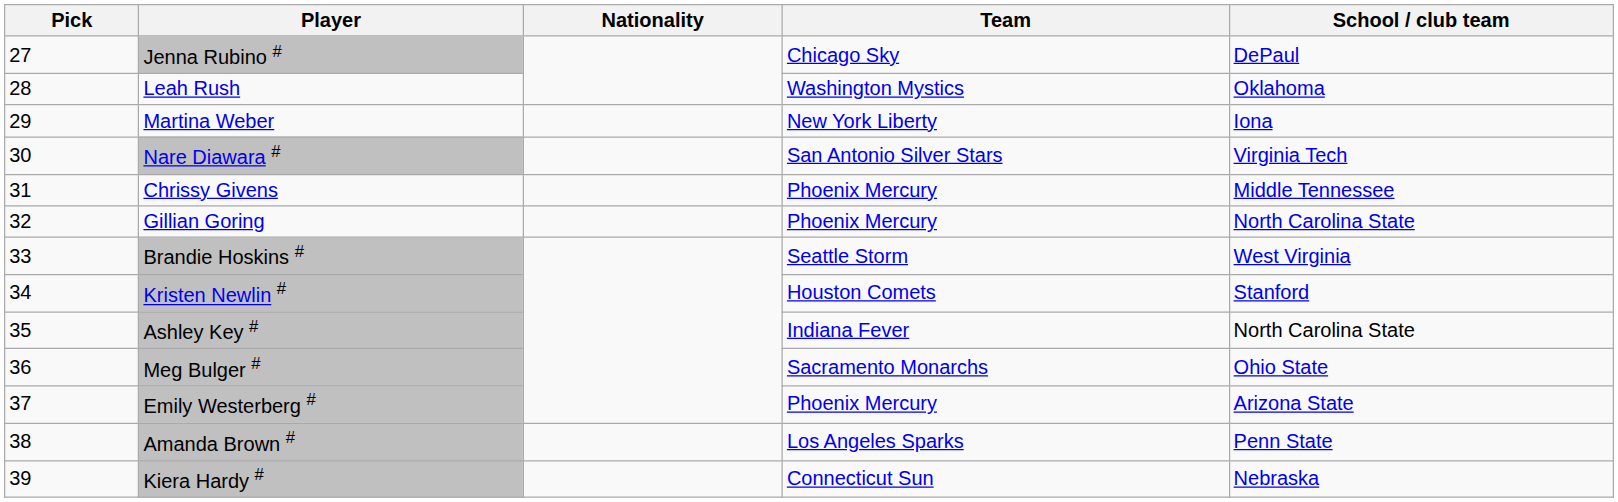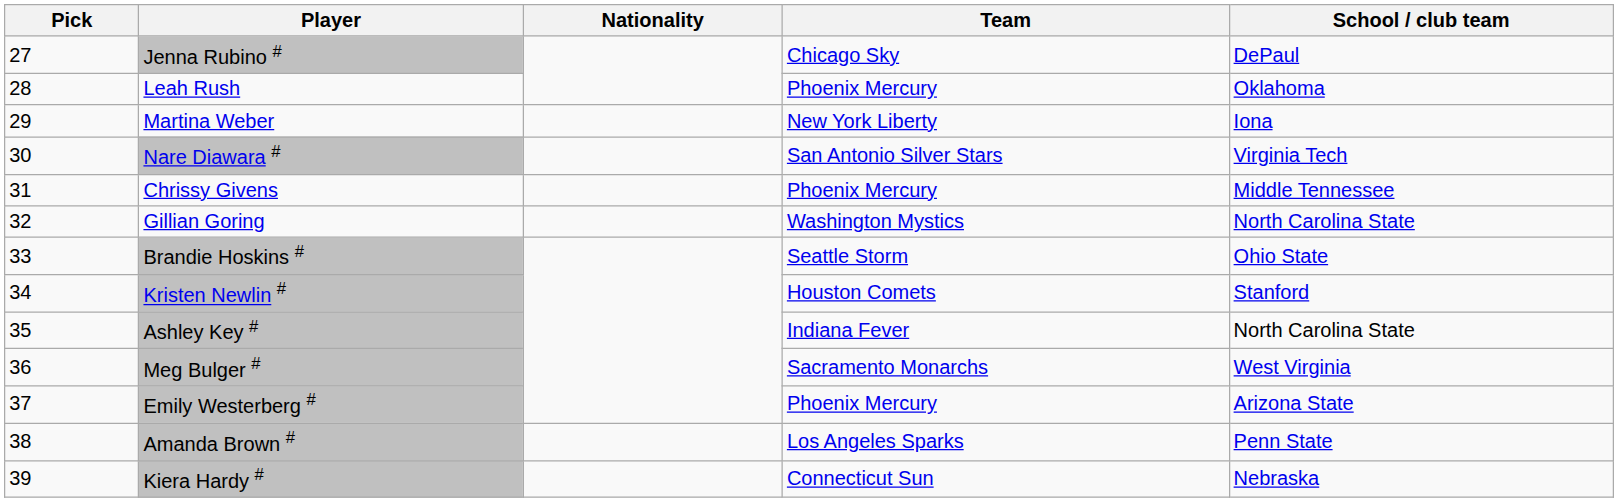 <table class="wikitable sortable">
 <tr>
 <th width=100>Pick</th>
 <th width=300>Player</th>
 <th width=200>Nationality</th>
 <th width=350>Team</th>
 <th width=300>School / club team</th>
 </tr>
 <tr>
 <td>27</td>
 <td bgcolor=#C0C0C0>Jenna Rubino <sup>#</sup></td>
 <td rowspan=2></td>
 <td><a href='#'>Chicago Sky</a></td>
 <td><a href='#'>DePaul</a></td>
 </tr>
 <tr>
 <td>28</td>
 <td><a href='#'>Leah Rush</a></td>
-<td><a href='#'>Washington Mystics</a></td>
+<td><a href='#'>Phoenix Mercury</a> </td>
 <td><a href='#'>Oklahoma</a></td>
 </tr>
 <tr>
 <td>29</td>
 <td><a href='#'>Martina Weber</a></td>
 <td></td>
 <td><a href='#'>New York Liberty</a></td>
 <td><a href='#'>Iona</a></td>
 </tr>
 <tr>
 <td>30</td>
 <td bgcolor=#C0C0C0><a href='#'>Nare Diawara</a> <sup>#</sup></td>
 <td></td>
 <td><a href='#'>San Antonio Silver Stars</a></td>
 <td><a href='#'>Virginia Tech</a></td>
 </tr>
 <tr>
 <td>31</td>
 <td><a href='#'>Chrissy Givens</a></td>
 <td></td>
 <td><a href='#'>Phoenix Mercury</a></td>
 <td><a href='#'>Middle Tennessee</a></td>
 </tr>
 <tr>
 <td>32</td>
 <td><a href='#'>Gillian Goring</a></td>
 <td></td>
-<td><a href='#'>Phoenix Mercury</a> </td>
+<td><a href='#'>Washington Mystics</a></td>
 <td><a href='#'>North Carolina State</a></td>
 </tr>
 <tr>
 <td>33</td>
 <td bgcolor=#C0C0C0>Brandie Hoskins <sup>#</sup></td>
 <td rowspan=5></td>
 <td><a href='#'>Seattle Storm</a></td>
-<td><a href='#'>West Virginia</a></td>
+<td><a href='#'>Ohio State</a></td>
 </tr>
 <tr>
 <td>34</td>
 <td bgcolor=#C0C0C0><a href='#'>Kristen Newlin</a> <sup>#</sup></td>
 <td><a href='#'>Houston Comets</a></td>
 <td><a href='#'>Stanford</a></td>
 </tr>
 <tr>
 <td>35</td>
 <td bgcolor=#C0C0C0>Ashley Key <sup>#</sup></td>
 <td><a href='#'>Indiana Fever</a></td>
 <td>North Carolina State</td>
 </tr>
 <tr>
 <td>36</td>
 <td bgcolor=#C0C0C0>Meg Bulger <sup>#</sup></td>
 <td><a href='#'>Sacramento Monarchs</a></td>
-<td><a href='#'>Ohio State</a></td>
+<td><a href='#'>West Virginia</a></td>
 </tr>
 <tr>
 <td>37</td>
 <td bgcolor=#C0C0C0>Emily Westerberg <sup>#</sup></td>
 <td><a href='#'>Phoenix Mercury</a> </td>
 <td><a href='#'>Arizona State</a></td>
 </tr>
 <tr>
 <td>38</td>
 <td bgcolor=#C0C0C0>Amanda Brown <sup>#</sup></td>
 <td></td>
 <td><a href='#'>Los Angeles Sparks</a></td>
 <td><a href='#'>Penn State</a></td>
 </tr>
 <tr>
 <td>39</td>
 <td bgcolor=#C0C0C0>Kiera Hardy <sup>#</sup></td>
 <td></td>
 <td><a href='#'>Connecticut Sun</a></td>
 <td><a href='#'>Nebraska</a></td>
 </tr>
 </table>
